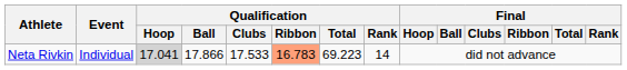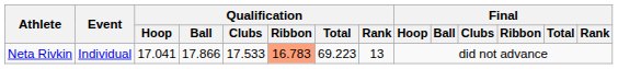 <table class=wikitable style="font-size:90%">
 <tr>
 <th rowspan=2>Athlete</th>
 <th rowspan=2>Event</th>
 <th colspan=6>Qualification</th>
 <th colspan=6>Final</th>
 </tr>
 <tr style="font-size:95%">
 <th>Hoop</th>
 <th>Ball</th>
 <th>Clubs</th>
 <th>Ribbon</th>
 <th>Total</th>
 <th>Rank</th>
 <th>Hoop</th>
 <th>Ball</th>
 <th>Clubs</th>
 <th>Ribbon</th>
 <th>Total</th>
 <th>Rank</th>
 </tr>
 <tr align=center>
 <td align=left><a href='#'>Neta Rivkin</a></td>
 <td align=left><a href='#'>Individual</a></td>
-<td style="background: lightgrey;">17.041</td>
+<td>17.041</td>
 <td>17.866</td>
 <td>17.533</td>
 <td style="background: lightsalmon;">16.783</td>
 <td>69.223</td>
-<td>14</td>
+<td>13</td>
 <td colspan="6">did not advance</td>
 </tr>
 </table>
